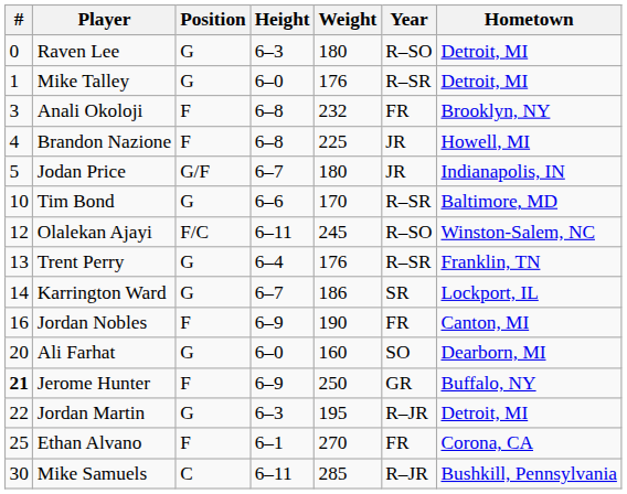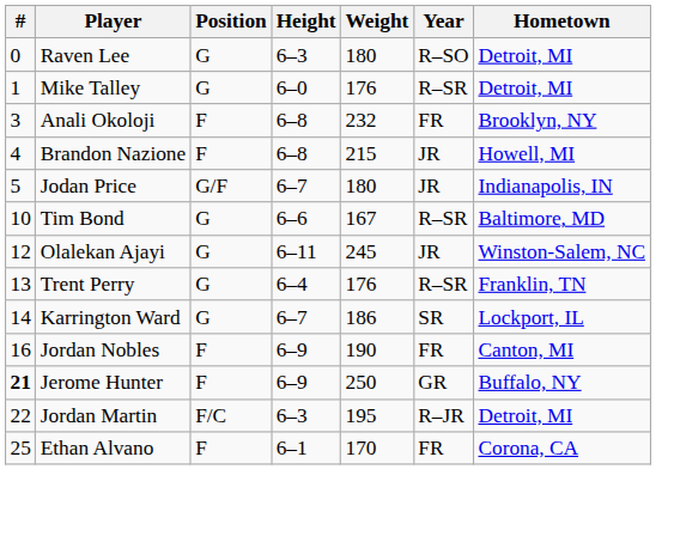 <table class="wikitable sortable">
 <tr>
 <th>#</th>
 <th>Player</th>
 <th>Position</th>
 <th>Height</th>
 <th>Weight</th>
 <th>Year</th>
 <th>Hometown</th>
 </tr>
 <tr>
 <td>0</td>
 <td>Raven Lee</td>
 <td>G</td>
 <td>6–3</td>
 <td>180</td>
 <td>R–SO</td>
 <td><a href='#'>Detroit, MI</a></td>
 </tr>
 <tr>
 <td>1</td>
 <td>Mike Talley</td>
 <td>G</td>
 <td>6–0</td>
 <td>176</td>
 <td>R–SR</td>
 <td><a href='#'>Detroit, MI</a></td>
 </tr>
 <tr>
 <td>3</td>
 <td>Anali Okoloji</td>
 <td>F</td>
 <td>6–8</td>
 <td>232</td>
 <td>FR</td>
 <td><a href='#'>Brooklyn, NY</a></td>
 </tr>
 <tr>
 <td>4</td>
 <td>Brandon Nazione</td>
 <td>F</td>
 <td>6–8</td>
-<td>225</td>
+<td>215</td>
 <td>JR</td>
 <td><a href='#'>Howell, MI</a></td>
 </tr>
 <tr>
 <td>5</td>
 <td>Jodan Price</td>
 <td>G/F</td>
 <td>6–7</td>
 <td>180</td>
 <td>JR</td>
 <td><a href='#'>Indianapolis, IN</a></td>
 </tr>
 <tr>
 <td>10</td>
 <td>Tim Bond</td>
 <td>G</td>
 <td>6–6</td>
-<td>170</td>
+<td>167</td>
 <td>R–SR</td>
 <td><a href='#'>Baltimore, MD</a></td>
 </tr>
 <tr>
 <td>12</td>
 <td>Olalekan Ajayi</td>
-<td>F/C</td>
+<td>G</td>
 <td>6–11</td>
 <td>245</td>
-<td>R–SO</td>
+<td>JR</td>
 <td><a href='#'>Winston-Salem, NC</a></td>
 </tr>
 <tr>
 <td>13</td>
 <td>Trent Perry</td>
 <td>G</td>
 <td>6–4</td>
 <td>176</td>
 <td>R–SR</td>
 <td><a href='#'>Franklin, TN</a></td>
 </tr>
 <tr>
 <td>14</td>
 <td>Karrington Ward</td>
 <td>G</td>
 <td>6–7</td>
 <td>186</td>
 <td>SR</td>
 <td><a href='#'>Lockport, IL</a></td>
 </tr>
 <tr>
 <td>16</td>
 <td>Jordan Nobles</td>
 <td>F</td>
 <td>6–9</td>
 <td>190</td>
 <td>FR</td>
 <td><a href='#'>Canton, MI</a></td>
 </tr>
 <tr>
-<td>20</td>
-<td>Ali Farhat</td>
-<td>G</td>
-<td>6–0</td>
-<td>160</td>
-<td>SO</td>
-<td><a href='#'>Dearborn, MI</a></td>
-</tr>
-<tr>
 <td><strong>21</strong></td>
 <td>Jerome Hunter</td>
 <td>F</td>
 <td>6–9</td>
 <td>250</td>
 <td>GR</td>
 <td><a href='#'>Buffalo, NY</a></td>
 </tr>
 <tr>
 <td>22</td>
 <td>Jordan Martin</td>
-<td>G</td>
+<td>F/C</td>
 <td>6–3</td>
 <td>195</td>
 <td>R–JR</td>
 <td><a href='#'>Detroit, MI</a></td>
 </tr>
 <tr>
 <td>25</td>
 <td>Ethan Alvano</td>
 <td>F</td>
 <td>6–1</td>
-<td>270</td>
+<td>170</td>
 <td>FR</td>
 <td><a href='#'>Corona, CA</a></td>
 </tr>
-<tr>
-<td>30</td>
-<td>Mike Samuels</td>
-<td>C</td>
-<td>6–11</td>
-<td>285</td>
-<td>R–JR</td>
-<td><a href='#'>Bushkill, Pennsylvania</a></td>
-</tr>
 </table>
